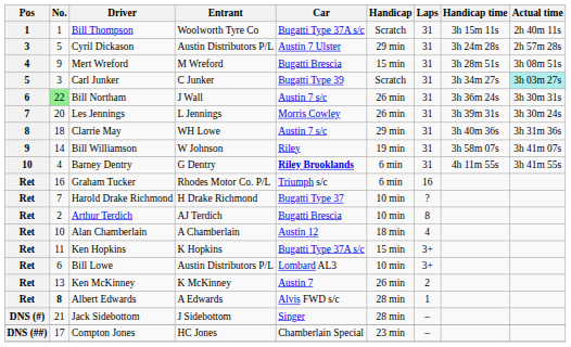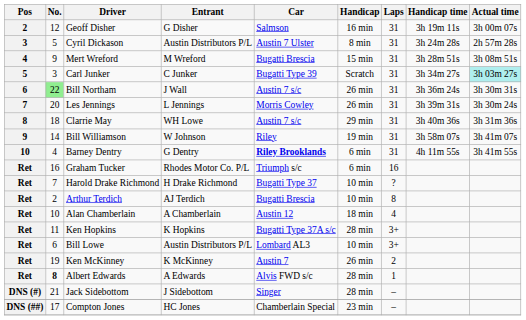 <table class="wikitable" style="font-size: 95%;">
 <tr>
 <th>Pos</th>
 <th>No.</th>
 <th>Driver</th>
 <th>Entrant</th>
 <th>Car</th>
 <th>Handicap</th>
 <th>Laps</th>
 <th>Handicap time</th>
 <th>Actual time</th>
 </tr>
 <tr>
-<th>1</th>
-<td align="center">1</td>
-<td><a href='#'>Bill Thompson</a></td>
-<td>Woolworth Tyre Co</td>
-<td><a href='#'>Bugatti Type 37A s/c</a></td>
-<td align="center">Scratch</td>
+<th>2</th>
+<td align="center">12</td>
+<td>Geoff Disher</td>
+<td>G Disher</td>
+<td><a href='#'>Salmson</a></td>
+<td align="center">16 min</td>
 <td align="center">31</td>
-<td align="center">3h 15m 11s</td>
-<td align="center">2h 40m 11s</td>
+<td align="center">3h 19m 11s</td>
+<td align="center">3h 00m 07s</td>
 </tr>
 <tr>
 <th>3</th>
 <td align="center">5</td>
 <td>Cyril Dickason</td>
 <td>Austin Distributors P/L</td>
 <td><a href='#'>Austin 7 Ulster</a></td>
-<td align="center">29 min</td>
+<td align="center">8 min</td>
 <td align="center">31</td>
 <td align="center">3h 24m 28s</td>
 <td align="center">2h 57m 28s</td>
 </tr>
 <tr>
 <th>4</th>
 <td align="center">9</td>
 <td>Mert Wreford</td>
 <td>M Wreford</td>
 <td><a href='#'>Bugatti Brescia</a></td>
 <td align="center">15 min</td>
 <td align="center">31</td>
 <td align="center">3h 28m 51s</td>
 <td align="center">3h 08m 51s</td>
 </tr>
 <tr>
 <th>5</th>
 <td align="center">3</td>
 <td>Carl Junker</td>
 <td>C Junker</td>
 <td><a href='#'>Bugatti Type 39</a></td>
 <td align="center">Scratch</td>
 <td align="center">31</td>
 <td align="center">3h 34m 27s</td>
 <td align="center" style="background: paleturquoise;">3h 03m 27s</td>
 </tr>
 <tr>
 <th>6</th>
 <td align="center" style="background: lightgreen;">22</td>
 <td>Bill Northam</td>
 <td>J Wall</td>
 <td><a href='#'>Austin 7 s/c</a></td>
 <td align="center">26 min</td>
 <td align="center">31</td>
 <td align="center">3h 36m 24s</td>
 <td align="center">3h 30m 31s</td>
 </tr>
 <tr>
 <th>7</th>
 <td align="center">20</td>
 <td>Les Jennings</td>
 <td>L Jennings</td>
 <td><a href='#'>Morris Cowley</a></td>
 <td align="center">26 min</td>
 <td align="center">31</td>
 <td align="center">3h 39m 31s</td>
 <td align="center">3h 30m 24s</td>
 </tr>
 <tr>
 <th>8</th>
 <td align="center">18</td>
 <td>Clarrie May</td>
 <td>WH Lowe</td>
 <td><a href='#'>Austin 7 s/c</a></td>
 <td align="center">29 min</td>
 <td align="center">31</td>
 <td align="center">3h 40m 36s</td>
 <td align="center">3h 31m 36s</td>
 </tr>
 <tr>
 <th>9</th>
 <td align="center">14</td>
 <td>Bill Williamson</td>
 <td>W Johnson</td>
 <td><a href='#'>Riley</a></td>
 <td align="center">19 min</td>
 <td align="center">31</td>
 <td align="center">3h 58m 07s</td>
 <td align="center">3h 41m 07s</td>
 </tr>
 <tr>
 <th>10</th>
 <td align="center">4</td>
 <td>Barney Dentry</td>
 <td>G Dentry</td>
 <td><strong><a href='#'>Riley Brooklands</a></strong></td>
 <td align="center">6 min</td>
 <td align="center">31</td>
 <td align="center">4h 11m 55s</td>
 <td align="center">3h 41m 55s</td>
 </tr>
 <tr>
 <th>Ret</th>
 <td align="center">16</td>
 <td>Graham Tucker</td>
 <td>Rhodes Motor Co. P/L</td>
 <td><a href='#'>Triumph</a> s/c</td>
 <td align="center">6 min</td>
 <td align="center">16</td>
 <td></td>
 <td></td>
 </tr>
 <tr>
 <th>Ret</th>
 <td align="center">7</td>
 <td>Harold Drake Richmond</td>
 <td>H Drake Richmond</td>
 <td><a href='#'>Bugatti Type 37</a></td>
 <td align="center">10 min</td>
 <td align="center">?</td>
 <td></td>
 <td></td>
 </tr>
 <tr>
 <th>Ret</th>
 <td align="center">2</td>
 <td><a href='#'>Arthur Terdich</a></td>
 <td>AJ Terdich</td>
 <td><a href='#'>Bugatti Brescia</a></td>
 <td align="center">10 min</td>
 <td align="center">8</td>
 <td></td>
 <td></td>
 </tr>
 <tr>
 <th>Ret</th>
 <td align="center">10</td>
 <td>Alan Chamberlain</td>
 <td>A Chamberlain</td>
 <td><a href='#'>Austin 12</a></td>
 <td align="center">18 min</td>
 <td align="center">4</td>
 <td></td>
 <td></td>
 </tr>
 <tr>
 <th>Ret</th>
 <td align="center">11</td>
 <td>Ken Hopkins</td>
 <td>K Hopkins</td>
 <td><a href='#'>Bugatti Type 37A s/c</a></td>
-<td align="center">15 min</td>
+<td align="center">28 min</td>
 <td align="center">3+</td>
 <td></td>
 <td></td>
 </tr>
 <tr>
 <th>Ret</th>
 <td align="center">6</td>
 <td>Bill Lowe</td>
 <td>Austin Distributors P/L</td>
 <td><a href='#'>Lombard</a> AL3</td>
 <td align="center">10 min</td>
 <td align="center">3+</td>
 <td></td>
 <td></td>
 </tr>
 <tr>
 <th>Ret</th>
-<td align="center">13</td>
+<td align="center">19</td>
 <td>Ken McKinney</td>
 <td>K McKinney</td>
 <td><a href='#'>Austin 7</a></td>
 <td align="center">26 min</td>
 <td align="center">2</td>
 <td></td>
 <td></td>
 </tr>
 <tr>
 <th>Ret</th>
 <td align="center"><strong>8</strong></td>
 <td>Albert Edwards</td>
 <td>A Edwards</td>
 <td><a href='#'>Alvis</a> FWD s/c</td>
 <td align="center">28 min</td>
 <td align="center">1</td>
 <td></td>
 <td></td>
 </tr>
 <tr>
 <th>DNS (#)</th>
 <td align="center">21</td>
 <td>Jack Sidebottom</td>
 <td>J Sidebottom</td>
 <td><a href='#'>Singer</a></td>
 <td align="center">28 min</td>
 <td align="center">–</td>
 <td></td>
 <td></td>
 </tr>
 <tr>
 </tr>
 <tr>
 <th>DNS (##)</th>
 <td align="center">17</td>
 <td>Compton Jones</td>
 <td>HC Jones</td>
 <td>Chamberlain Special</td>
 <td align="center">23 min</td>
 <td align="center">–</td>
 <td></td>
 <td></td>
 </tr>
 <tr>
 </tr>
 </table>
